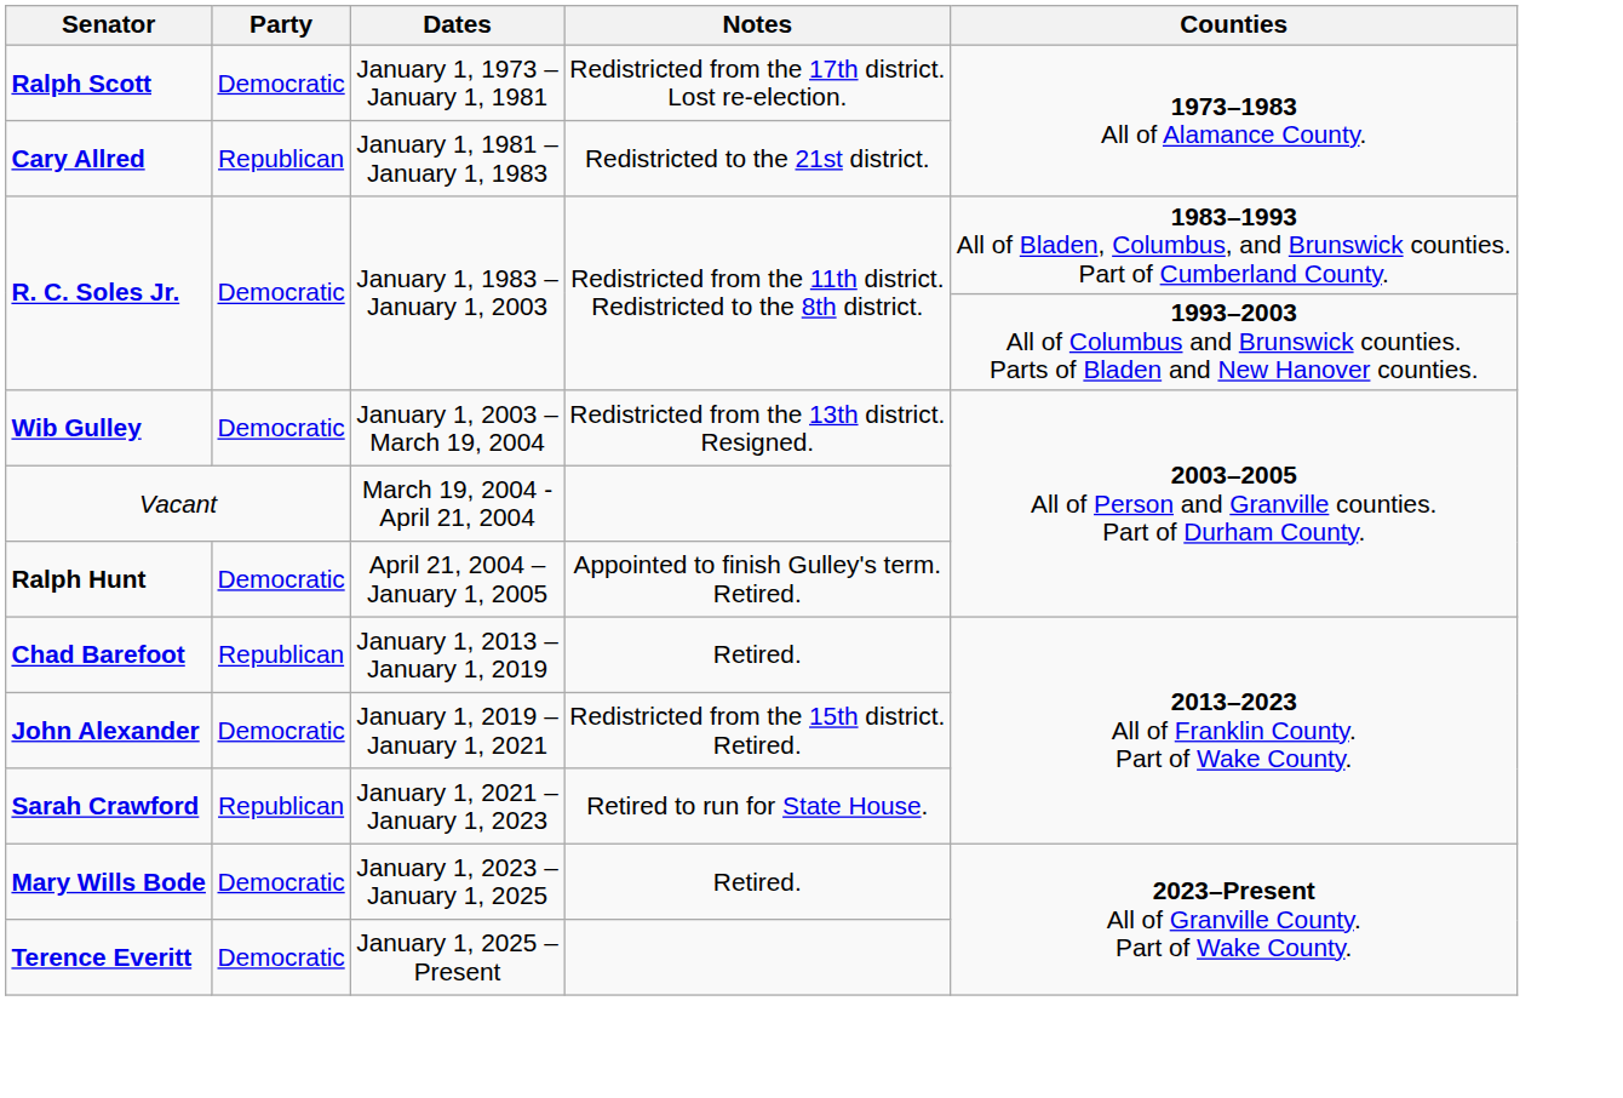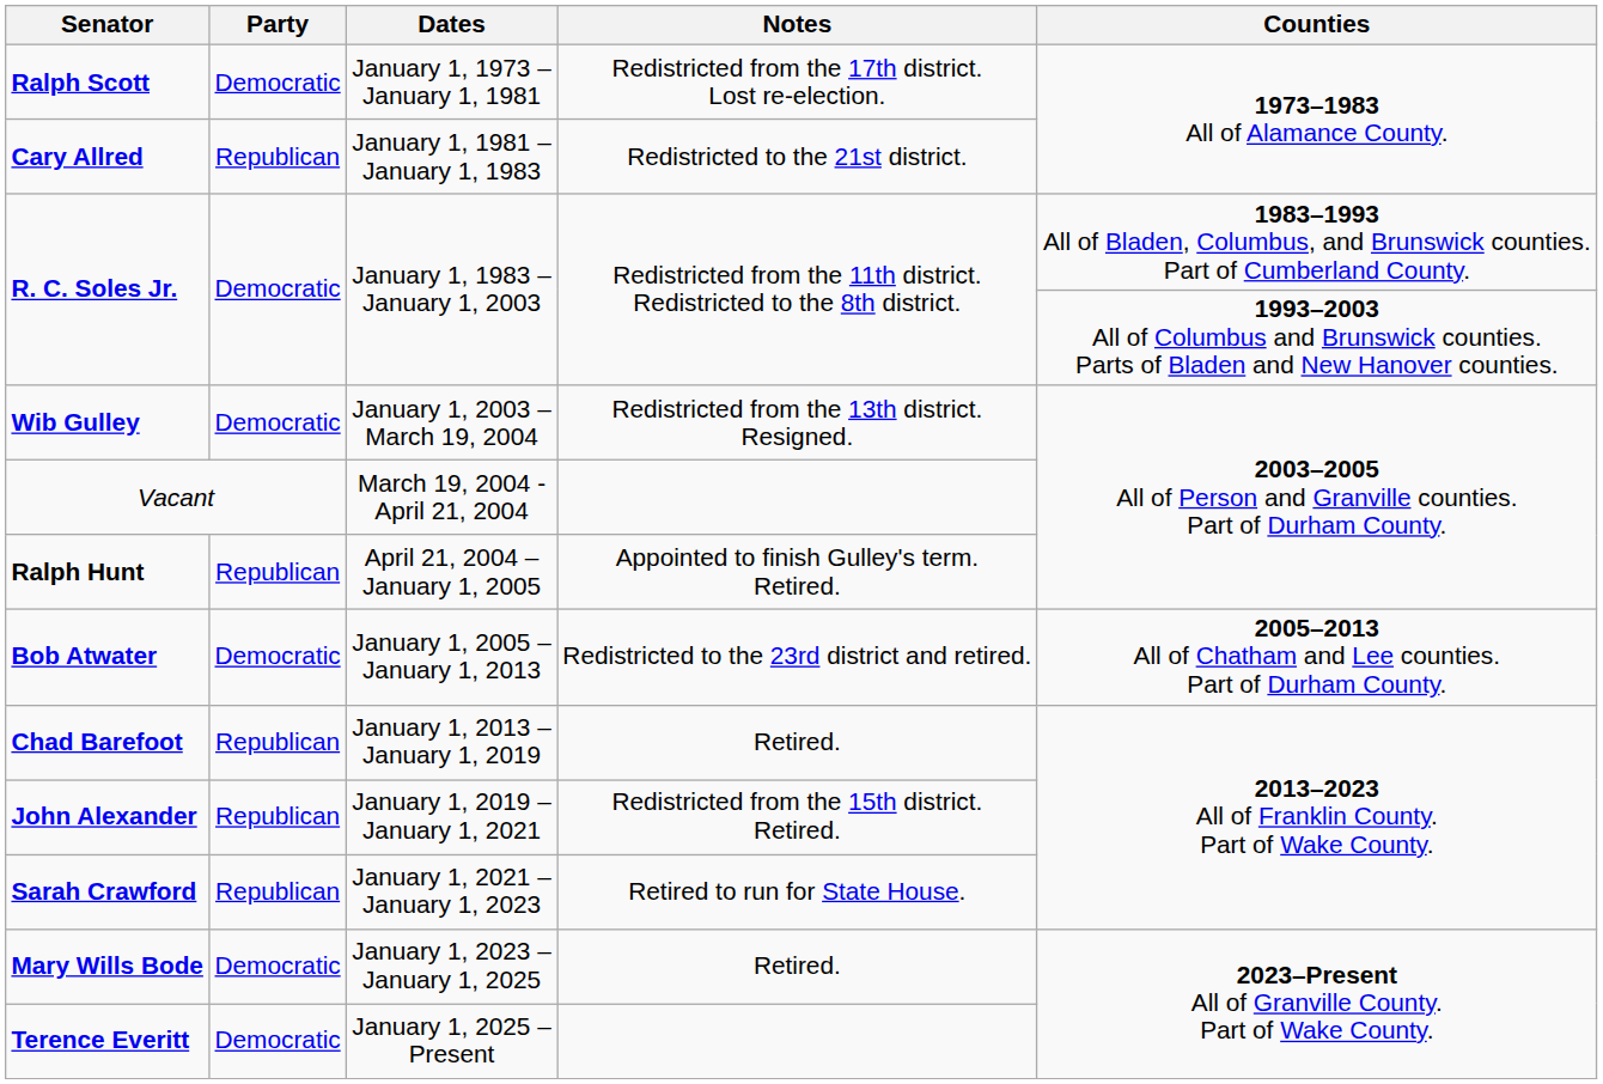 <table class=wikitable style="text-align:center">
 <tr>
 <th>Senator</th>
 <th>Party</th>
 <th>Dates</th>
 <th>Notes</th>
 <th>Counties</th>
 </tr>
 <tr style="height:3em">
 <td align=left><strong><a href='#'>Ralph Scott</a></strong></td>
 <td><a href='#'>Democratic</a></td>
 <td nowrap>January 1, 1973 – <br> January 1, 1981</td>
 <td>Redistricted from the <a href='#'>17th</a> district. <br> Lost re-election.</td>
 <td rowspan=2><strong>1973–1983</strong><br> All of <a href='#'>Alamance County</a>.</td>
 </tr>
 <tr style="height:3em">
 <td align=left><strong><a href='#'>Cary Allred</a></strong></td>
 <td><a href='#'>Republican</a></td>
 <td nowrap>January 1, 1981 – <br> January 1, 1983</td>
 <td>Redistricted to the <a href='#'>21st</a> district.</td>
 </tr>
 <tr style="height:3em">
 <td rowspan=2 align=left><strong><a href='#'>R. C. Soles Jr.</a></strong></td>
 <td rowspan=2 ><a href='#'>Democratic</a></td>
 <td rowspan=2 nowrap>January 1, 1983 – <br> January 1, 2003</td>
 <td rowspan=2>Redistricted from the <a href='#'>11th</a> district. <br> Redistricted to the <a href='#'>8th</a> district.</td>
 <td><strong>1983–1993</strong><br> All of <a href='#'>Bladen</a>, <a href='#'>Columbus</a>, and <a href='#'>Brunswick</a> counties. <br> Part of <a href='#'>Cumberland County</a>.</td>
 </tr>
 <tr style="height:3em">
 <td><strong>1993–2003</strong><br> All of <a href='#'>Columbus</a> and <a href='#'>Brunswick</a> counties. <br> Parts of <a href='#'>Bladen</a> and <a href='#'>New Hanover</a> counties.</td>
 </tr>
 <tr style="height:3em">
 <td align=left><strong><a href='#'>Wib Gulley</a></strong></td>
 <td><a href='#'>Democratic</a></td>
 <td nowrap>January 1, 2003 – <br> March 19, 2004</td>
 <td>Redistricted from the <a href='#'>13th</a> district. <br> Resigned.</td>
 <td rowspan=3><strong>2003–2005</strong><br> All of <a href='#'>Person</a> and <a href='#'>Granville</a> counties. <br> Part of <a href='#'>Durham County</a>.</td>
 </tr>
 <tr style="height:3em">
 <td colspan=2><em>Vacant</em></td>
 <td nowarap>March 19, 2004 - <br> April 21, 2004</td>
 </tr>
 <tr style="height:3em">
 <td align=left><strong>Ralph Hunt</strong></td>
-<td><a href='#'>Democratic</a></td>
+<td><a href='#'>Republican</a></td>
 <td nowrap>April 21, 2004 – <br> January 1, 2005</td>
 <td>Appointed to finish Gulley's term. <br> Retired.</td>
+</tr>
+<tr style="height:3em">
+<td align=left><strong><a href='#'>Bob Atwater</a></strong></td>
+<td><a href='#'>Democratic</a></td>
+<td nowrap>January 1, 2005 – <br> January 1, 2013</td>
+<td>Redistricted to the <a href='#'>23rd</a> district and retired.</td>
+<td><strong>2005–2013</strong> <br> All of <a href='#'>Chatham</a> and <a href='#'>Lee</a> counties. <br> Part of <a href='#'>Durham County</a>.</td>
 </tr>
 <tr style="height:3em">
 <td align=left><strong><a href='#'>Chad Barefoot</a></strong></td>
 <td><a href='#'>Republican</a></td>
 <td nowrap>January 1, 2013 – <br> January 1, 2019</td>
 <td>Retired.</td>
 <td rowspan=3><strong>2013–2023</strong> <br> All of <a href='#'>Franklin County</a>. <br> Part of <a href='#'>Wake County</a>.</td>
 </tr>
 <tr style="height:3em">
 <td align=left><strong><a href='#'>John Alexander</a></strong></td>
-<td><a href='#'>Democratic</a></td>
+<td><a href='#'>Republican</a></td>
 <td nowrap>January 1, 2019 – <br> January 1, 2021</td>
 <td>Redistricted from the <a href='#'>15th</a> district. <br> Retired.</td>
 </tr>
 <tr style="height:3em">
 <td align=left><strong><a href='#'>Sarah Crawford</a></strong></td>
 <td><a href='#'>Republican</a></td>
 <td nowrap>January 1, 2021 – <br> January 1, 2023</td>
 <td>Retired to run for <a href='#'>State House</a>.</td>
 </tr>
 <tr style="height:3em">
 <td align=left><strong><a href='#'>Mary Wills Bode</a></strong></td>
 <td><a href='#'>Democratic</a></td>
 <td nowrap>January 1, 2023 – <br> January 1, 2025</td>
 <td>Retired.</td>
 <td rowspan=2><strong>2023–Present</strong> <br> All of <a href='#'>Granville County</a>. <br> Part of <a href='#'>Wake County</a>.</td>
 </tr>
 <tr style="height:3em">
 <td align=left><strong><a href='#'>Terence Everitt</a></strong></td>
 <td><a href='#'>Democratic</a></td>
 <td nowrap>January 1, 2025 – <br> Present</td>
 <td></td>
 </tr>
 </table>
